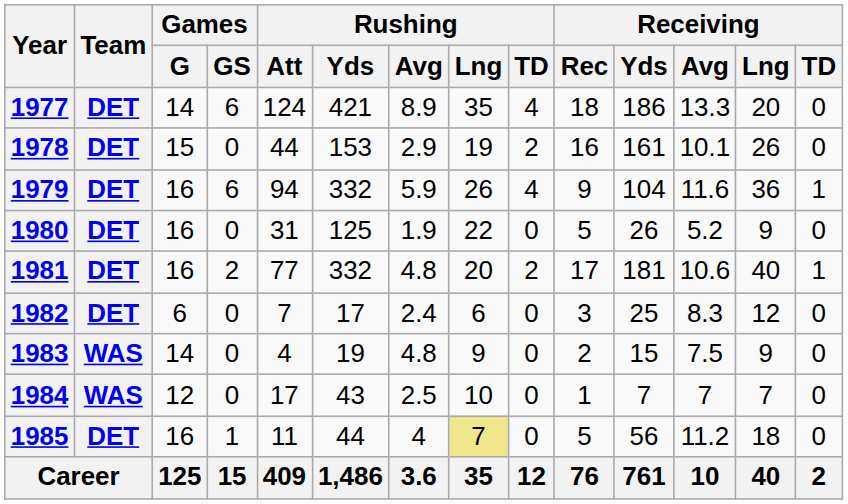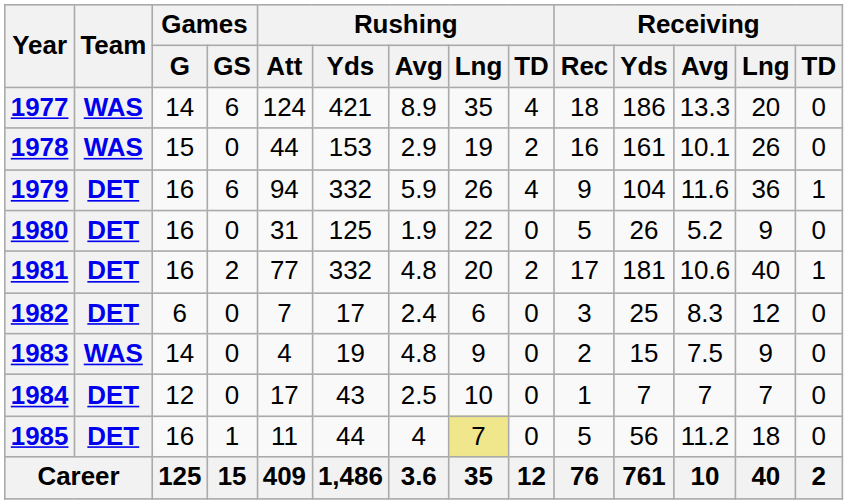 <table class=wikitable style="text-align:center">
 <tr>
 <th rowspan="2">Year</th>
 <th rowspan="2">Team</th>
 <th colspan="2">Games</th>
 <th colspan="5">Rushing</th>
 <th colspan="5">Receiving</th>
 </tr>
 <tr>
 <th>G</th>
 <th>GS</th>
 <th>Att</th>
 <th>Yds</th>
 <th>Avg</th>
 <th>Lng</th>
 <th>TD</th>
 <th>Rec</th>
 <th>Yds</th>
 <th>Avg</th>
 <th>Lng</th>
 <th>TD</th>
 </tr>
 <tr>
 <th><a href='#'>1977</a></th>
-<th><a href='#'>DET</a></th>
+<th><a href='#'>WAS</a></th>
 <td>14</td>
 <td>6</td>
 <td>124</td>
 <td>421</td>
 <td>8.9</td>
 <td>35</td>
 <td>4</td>
 <td>18</td>
 <td>186</td>
 <td>13.3</td>
 <td>20</td>
 <td>0</td>
 </tr>
 <tr>
 <th><a href='#'>1978</a></th>
-<th><a href='#'>DET</a></th>
+<th><a href='#'>WAS</a></th>
 <td>15</td>
 <td>0</td>
 <td>44</td>
 <td>153</td>
 <td>2.9</td>
 <td>19</td>
 <td>2</td>
 <td>16</td>
 <td>161</td>
 <td>10.1</td>
 <td>26</td>
 <td>0</td>
 </tr>
 <tr>
 <th><a href='#'>1979</a></th>
 <th><a href='#'>DET</a></th>
 <td>16</td>
 <td>6</td>
 <td>94</td>
 <td>332</td>
 <td>5.9</td>
 <td>26</td>
 <td>4</td>
 <td>9</td>
 <td>104</td>
 <td>11.6</td>
 <td>36</td>
 <td>1</td>
 </tr>
 <tr>
 <th><a href='#'>1980</a></th>
 <th><a href='#'>DET</a></th>
 <td>16</td>
 <td>0</td>
 <td>31</td>
 <td>125</td>
 <td>1.9</td>
 <td>22</td>
 <td>0</td>
 <td>5</td>
 <td>26</td>
 <td>5.2</td>
 <td>9</td>
 <td>0</td>
 </tr>
 <tr>
 <th><a href='#'>1981</a></th>
 <th><a href='#'>DET</a></th>
 <td>16</td>
 <td>2</td>
 <td>77</td>
 <td>332</td>
 <td>4.8</td>
 <td>20</td>
 <td>2</td>
 <td>17</td>
 <td>181</td>
 <td>10.6</td>
 <td>40</td>
 <td>1</td>
 </tr>
 <tr>
 <th><a href='#'>1982</a></th>
 <th><a href='#'>DET</a></th>
 <td>6</td>
 <td>0</td>
 <td>7</td>
 <td>17</td>
 <td>2.4</td>
 <td>6</td>
 <td>0</td>
 <td>3</td>
 <td>25</td>
 <td>8.3</td>
 <td>12</td>
 <td>0</td>
 </tr>
 <tr>
 <th><a href='#'>1983</a></th>
 <th><a href='#'>WAS</a></th>
 <td>14</td>
 <td>0</td>
 <td>4</td>
 <td>19</td>
 <td>4.8</td>
 <td>9</td>
 <td>0</td>
 <td>2</td>
 <td>15</td>
 <td>7.5</td>
 <td>9</td>
 <td>0</td>
 </tr>
 <tr>
 <th><a href='#'>1984</a></th>
-<th><a href='#'>WAS</a></th>
+<th><a href='#'>DET</a></th>
 <td>12</td>
 <td>0</td>
 <td>17</td>
 <td>43</td>
 <td>2.5</td>
 <td>10</td>
 <td>0</td>
 <td>1</td>
 <td>7</td>
 <td>7</td>
 <td>7</td>
 <td>0</td>
 </tr>
 <tr>
 <th><a href='#'>1985</a></th>
 <th><a href='#'>DET</a></th>
 <td>16</td>
 <td>1</td>
 <td>11</td>
 <td>44</td>
 <td>4</td>
 <td style="background: khaki;">7</td>
 <td>0</td>
 <td>5</td>
 <td>56</td>
 <td>11.2</td>
 <td>18</td>
 <td>0</td>
 </tr>
 <tr>
 <th colspan="2">Career</th>
 <th>125</th>
 <th>15</th>
 <th>409</th>
 <th>1,486</th>
 <th>3.6</th>
 <th>35</th>
 <th>12</th>
 <th>76</th>
 <th>761</th>
 <th>10</th>
 <th>40</th>
 <th>2</th>
 </tr>
 </table>
